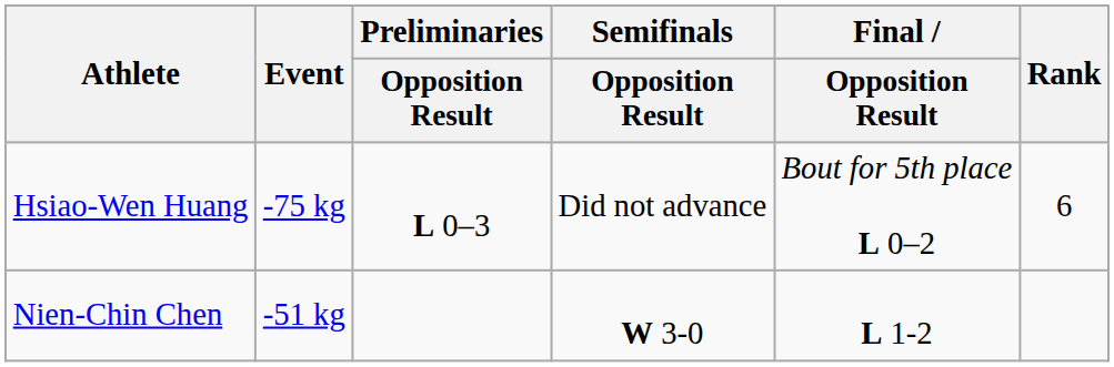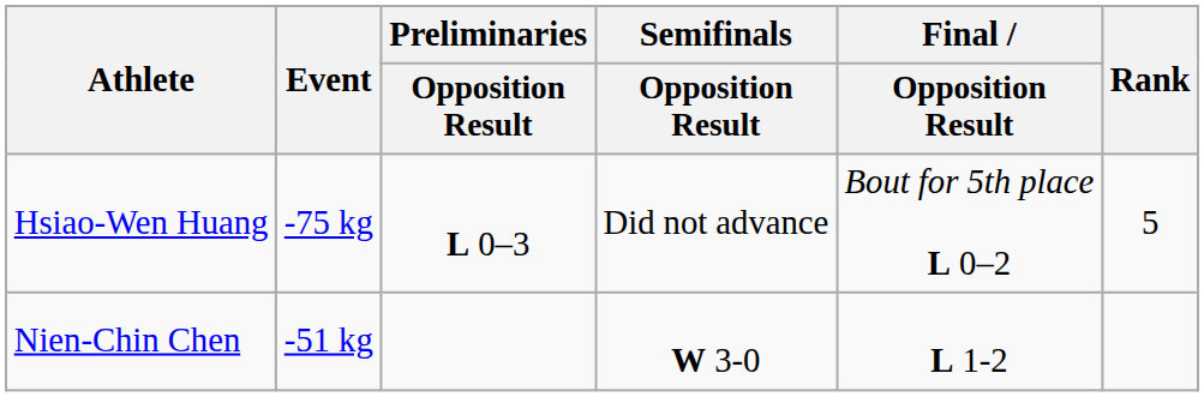 <table class="wikitable" style="font-size:90%;">
 <tr>
 <th rowspan=2>Athlete</th>
 <th rowspan=2>Event</th>
 <th>Preliminaries</th>
 <th>Semifinals</th>
 <th>Final / </th>
 <th rowspan=2>Rank</th>
 </tr>
 <tr style="font-size:95%">
 <th>Opposition<br>Result</th>
 <th>Opposition<br>Result</th>
 <th>Opposition<br>Result</th>
 </tr>
 <tr align=center>
 <td align=left><a href='#'>Hsiao-Wen Huang</a></td>
 <td align=left><a href='#'>-75 kg</a></td>
 <td><br><strong>L</strong> 0–3</td>
 <td>Did not advance</td>
 <td><em>Bout for 5th place</em><br><br><strong>L</strong> 0–2</td>
-<td>6</td>
+<td>5</td>
 </tr>
 <tr align=center>
 <td align=left><a href='#'>Nien-Chin Chen</a></td>
 <td align=left><a href='#'>-51 kg</a></td>
 <td></td>
 <td><br><strong>W</strong> 3-0</td>
 <td><br><strong>L</strong> 1-2</td>
 <td></td>
 </tr>
 </table>
